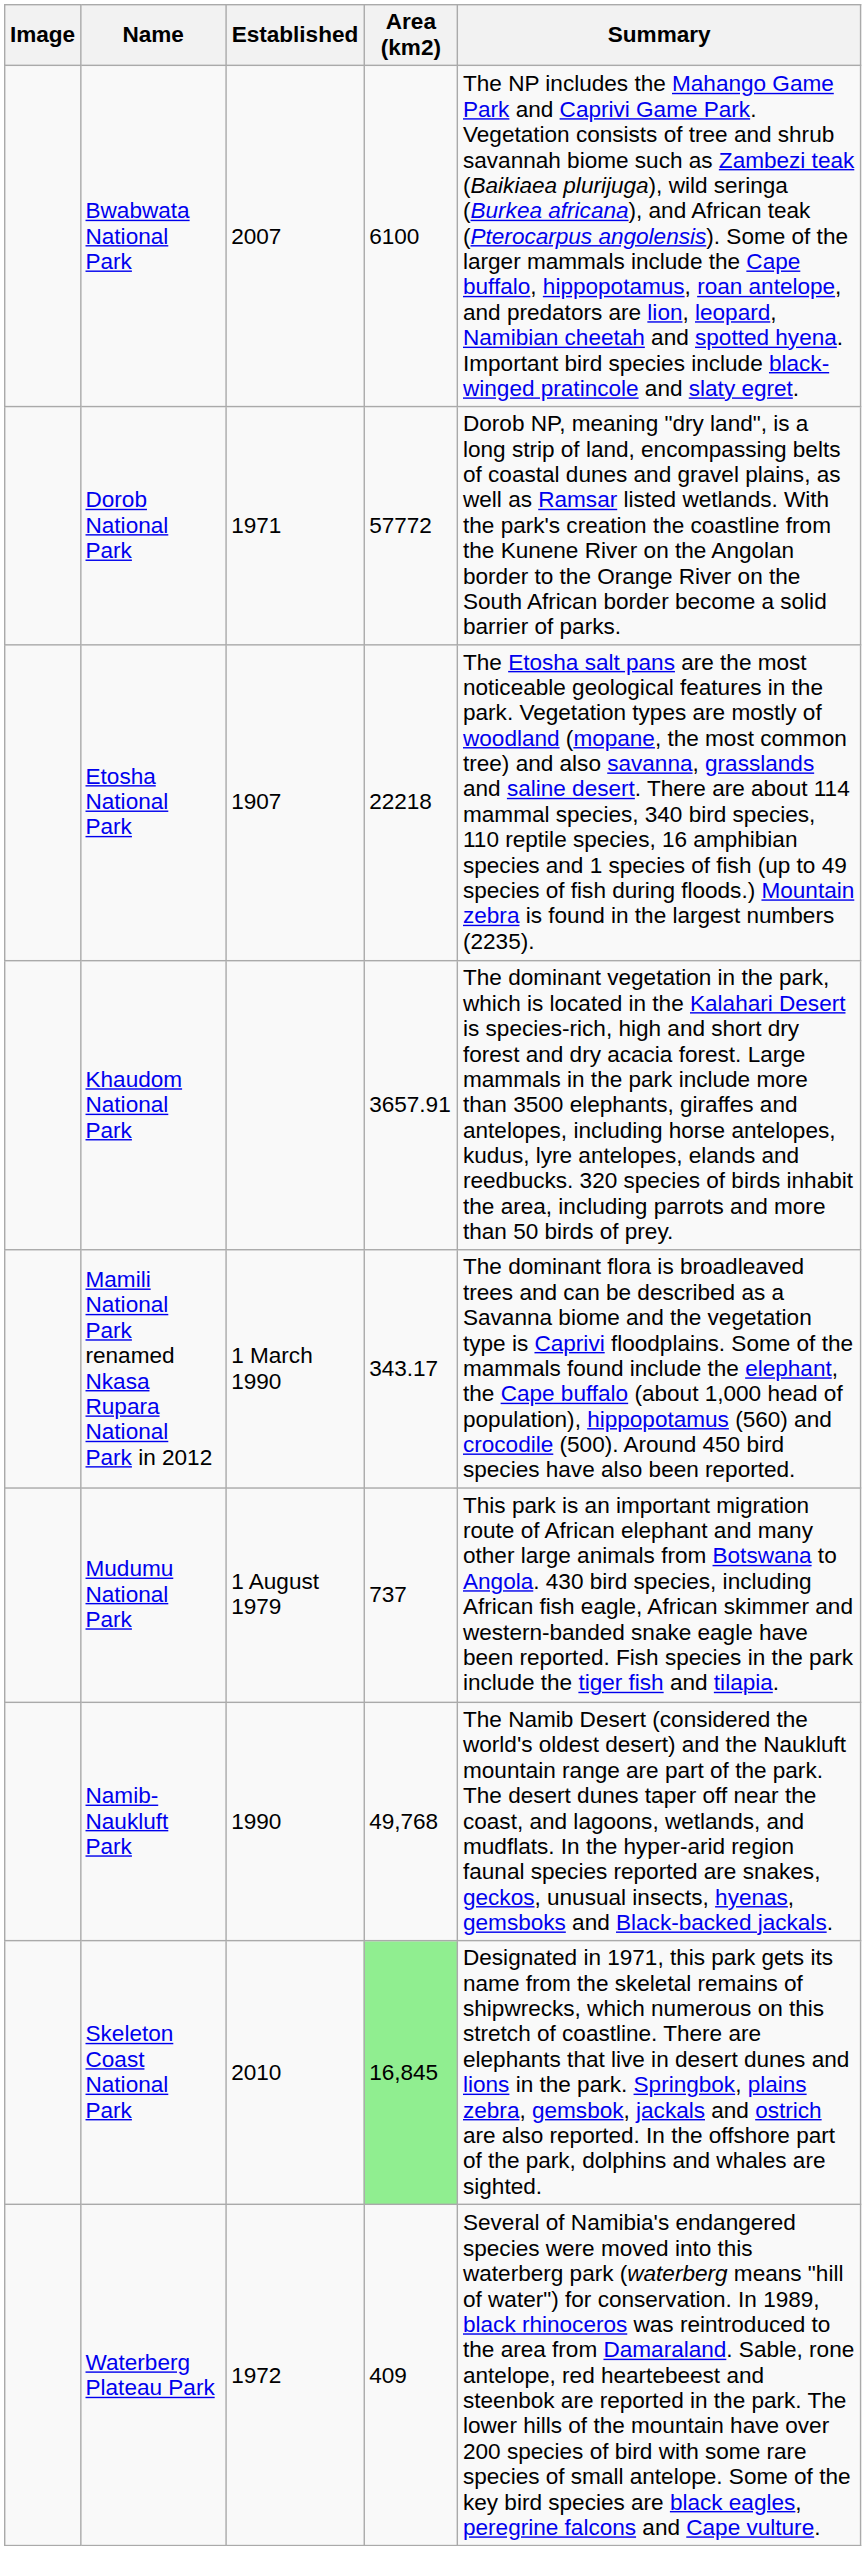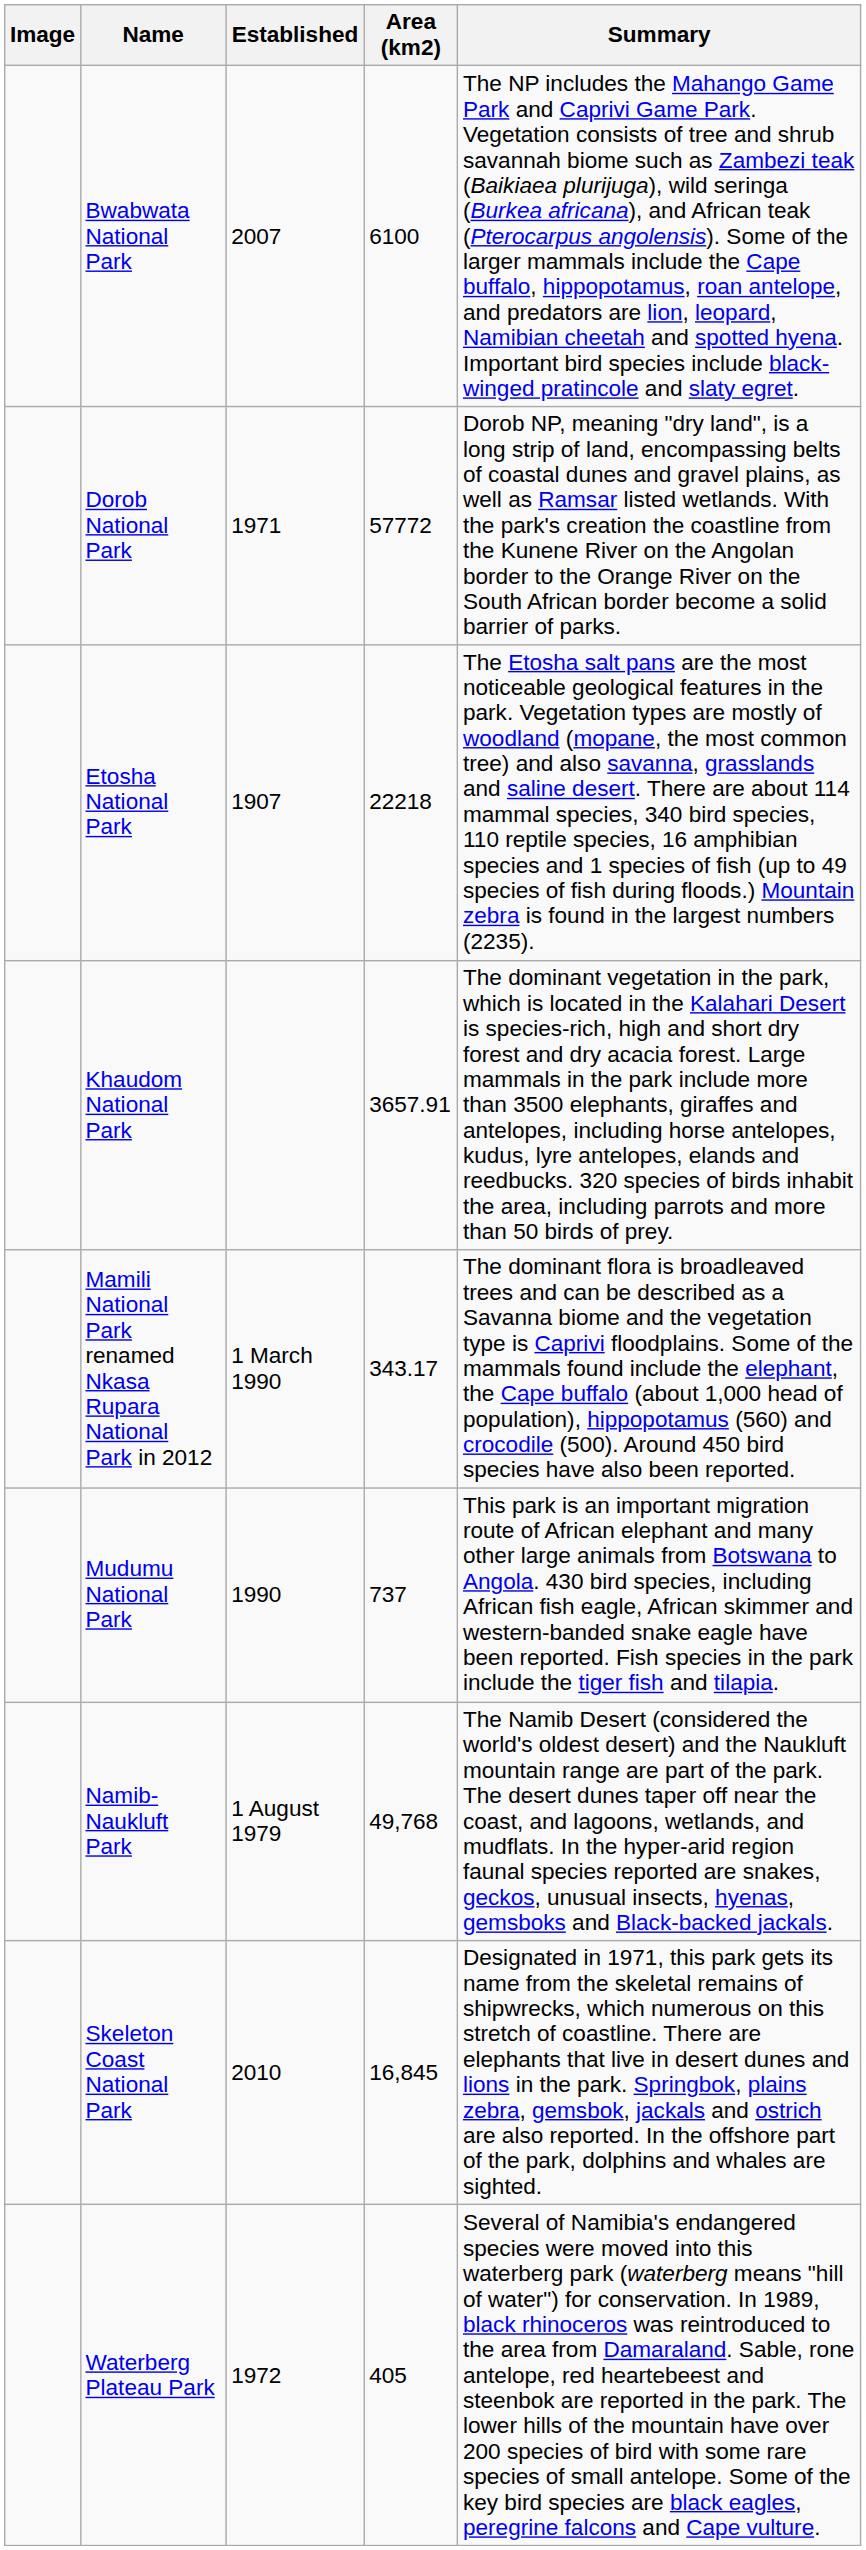 <table class="wikitable">
 <tr>
 <th>Image</th>
 <th>Name</th>
 <th>Established</th>
 <th>Area (km2)</th>
 <th>Summary</th>
 </tr>
 <tr>
 <td></td>
 <td><a href='#'>Bwabwata National Park</a></td>
 <td>2007</td>
 <td>6100</td>
 <td>The NP includes the <a href='#'>Mahango Game Park</a> and <a href='#'>Caprivi Game Park</a>. Vegetation consists of tree and shrub savannah biome such as <a href='#'>Zambezi teak</a> (<em>Baikiaea plurijuga</em>), wild seringa (<em><a href='#'>Burkea africana</a></em>), and African teak (<em><a href='#'>Pterocarpus angolensis</a></em>). Some of the larger mammals include the <a href='#'>Cape buffalo</a>, <a href='#'>hippopotamus</a>, <a href='#'>roan antelope</a>, and predators are <a href='#'>lion</a>, <a href='#'>leopard</a>, <a href='#'>Namibian cheetah</a> and <a href='#'>spotted hyena</a>. Important bird species include <a href='#'>black-winged pratincole</a> and <a href='#'>slaty egret</a>.</td>
 </tr>
 <tr>
 <td></td>
 <td><a href='#'>Dorob National Park</a></td>
 <td>1971</td>
 <td>57772</td>
 <td>Dorob NP, meaning "dry land", is a  long strip of land, encompassing belts of coastal dunes and gravel plains, as well as <a href='#'>Ramsar</a> listed wetlands. With the park's creation the coastline from the Kunene River on the Angolan border to the Orange River on the South African border become a solid barrier of parks.<br></td>
 </tr>
 <tr>
 <td></td>
 <td><a href='#'>Etosha National Park</a></td>
 <td>1907</td>
 <td>22218</td>
 <td>The <a href='#'>Etosha salt pans</a> are the most noticeable geological features in the park. Vegetation types are mostly of <a href='#'>woodland</a> (<a href='#'>mopane</a>, the most common tree) and also <a href='#'>savanna</a>, <a href='#'>grasslands</a> and <a href='#'>saline desert</a>. There are about 114 mammal species, 340 bird species, 110 reptile species, 16 amphibian species and 1 species of fish (up to 49 species of fish during floods.) <a href='#'>Mountain zebra</a> is found in the largest numbers (2235).</td>
 </tr>
 <tr>
 <td></td>
 <td><a href='#'>Khaudom National Park</a></td>
 <td></td>
 <td>3657.91</td>
 <td>The dominant vegetation in the park, which is located in the <a href='#'>Kalahari Desert</a> is species-rich, high and short dry forest and dry acacia forest. Large mammals in the park include more than 3500 elephants, giraffes and antelopes, including horse antelopes, kudus, lyre antelopes, elands and reedbucks. 320 species of birds inhabit the area, including parrots and more than 50 birds of prey.</td>
 </tr>
 <tr>
 <td></td>
 <td><a href='#'>Mamili National Park</a> renamed <a href='#'>Nkasa Rupara National Park</a> in 2012</td>
 <td>1 March 1990</td>
 <td>343.17</td>
 <td>The dominant flora is broadleaved trees and can be described as a Savanna biome and the vegetation type is <a href='#'>Caprivi</a> floodplains. Some of the mammals found include the <a href='#'>elephant</a>, the <a href='#'>Cape buffalo</a> (about 1,000 head of population), <a href='#'>hippopotamus</a> (560) and <a href='#'>crocodile</a> (500). Around 450 bird species have also been reported.</td>
 </tr>
 <tr>
 <td></td>
 <td><a href='#'>Mudumu National Park</a></td>
-<td>1 August 1979</td>
+<td>1990</td>
 <td>737</td>
 <td>This park is an important migration route of African elephant and many other large animals from <a href='#'>Botswana</a> to <a href='#'>Angola</a>. 430 bird species, including African fish eagle, African skimmer and western-banded snake eagle have been reported. Fish species in the park include the <a href='#'>tiger fish</a> and <a href='#'>tilapia</a>.</td>
 </tr>
 <tr>
 <td></td>
 <td><a href='#'>Namib-Naukluft Park</a></td>
-<td>1990</td>
+<td>1 August 1979</td>
 <td>49,768</td>
 <td>The Namib Desert (considered the world's oldest desert) and the Naukluft mountain range are part of the park. The desert dunes taper off near the coast, and lagoons, wetlands, and mudflats. In the hyper-arid region faunal species reported are snakes, <a href='#'>geckos</a>, unusual insects, <a href='#'>hyenas</a>, <a href='#'>gemsboks</a> and <a href='#'>Black-backed jackals</a>.</td>
 </tr>
 <tr>
 <td></td>
 <td><a href='#'>Skeleton Coast National Park</a></td>
 <td>2010</td>
-<td style="background: lightgreen;">16,845</td>
+<td>16,845</td>
 <td>Designated in 1971, this park gets its name from the skeletal remains of shipwrecks, which numerous on this stretch of coastline. There are elephants that live in desert dunes and <a href='#'>lions</a> in the park. <a href='#'>Springbok</a>, <a href='#'>plains zebra</a>, <a href='#'>gemsbok</a>, <a href='#'>jackals</a> and <a href='#'>ostrich</a> are also reported. In the offshore part of the park, dolphins and whales are sighted.</td>
 </tr>
 <tr>
 <td></td>
 <td><a href='#'>Waterberg Plateau Park</a></td>
 <td>1972</td>
-<td>409</td>
+<td>405</td>
 <td>Several of Namibia's endangered species were moved into this waterberg park (<em>waterberg</em> means "hill of water") for conservation. In 1989, <a href='#'>black rhinoceros</a> was reintroduced to the area from <a href='#'>Damaraland</a>. Sable, rone antelope, red heartebeest and steenbok are reported in the park. The lower hills of the mountain have over 200 species of bird with some rare species of small antelope. Some of the key bird species are <a href='#'>black eagles</a>, <a href='#'>peregrine falcons</a> and <a href='#'>Cape vulture</a>.</td>
 </tr>
 </table>
